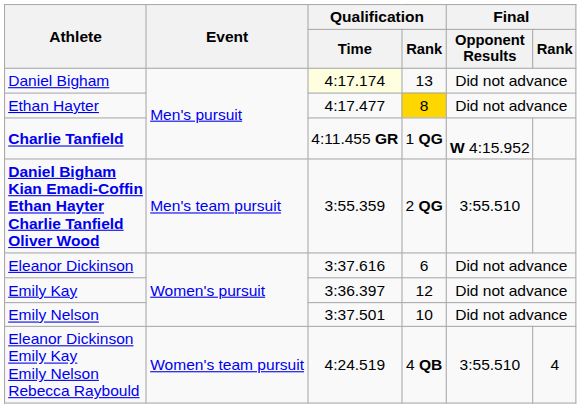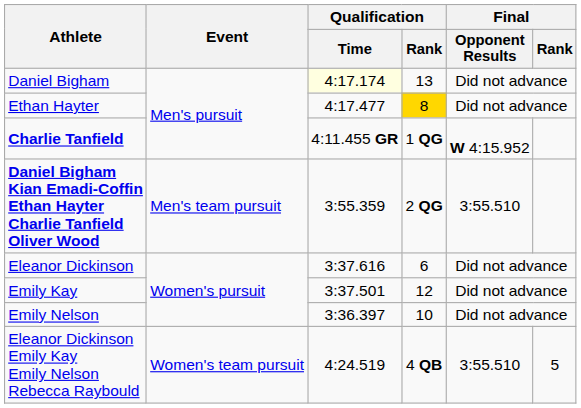 <table class="wikitable" style="font-size:90%;">
 <tr>
 <th rowspan=2>Athlete</th>
 <th rowspan=2>Event</th>
 <th colspan=2>Qualification</th>
 <th colspan=2>Final</th>
 </tr>
 <tr style="font-size:95%">
 <th>Time</th>
 <th>Rank</th>
 <th>Opponent<br>Results</th>
 <th>Rank</th>
 </tr>
 <tr align=center>
 <td align=left><a href='#'>Daniel Bigham</a></td>
 <td align=left rowspan=3><a href='#'>Men's pursuit</a></td>
 <td style="background: lightyellow;">4:17.174</td>
 <td>13</td>
 <td colspan=2>Did not advance</td>
 </tr>
 <tr align=center>
 <td align=left><a href='#'>Ethan Hayter</a></td>
 <td>4:17.477</td>
 <td style="background: gold;">8</td>
 <td colspan=2>Did not advance</td>
 </tr>
 <tr align=center>
 <td align=left><strong><a href='#'>Charlie Tanfield</a></strong></td>
 <td>4:11.455 <strong>GR</strong></td>
 <td>1 <strong>QG</strong></td>
 <td><br><strong>W</strong> 4:15.952</td>
 <td></td>
 </tr>
 <tr align=center>
 <td align=left><strong><a href='#'>Daniel Bigham</a><br><a href='#'>Kian Emadi-Coffin</a><br><a href='#'>Ethan Hayter</a><br><a href='#'>Charlie Tanfield</a><br><a href='#'>Oliver Wood</a></strong></td>
 <td align=left><a href='#'>Men's team pursuit</a></td>
 <td>3:55.359</td>
 <td>2 <strong>QG</strong></td>
 <td>3:55.510</td>
 <td></td>
 </tr>
 <tr align=center>
 <td align=left><a href='#'>Eleanor Dickinson</a></td>
 <td align=left rowspan=3><a href='#'>Women's pursuit</a></td>
 <td>3:37.616</td>
 <td>6</td>
 <td colspan=2>Did not advance</td>
 </tr>
 <tr align=center>
 <td align=left><a href='#'>Emily Kay</a></td>
-<td>3:36.397</td>
+<td>3:37.501</td>
 <td>12</td>
 <td colspan=2>Did not advance</td>
 </tr>
 <tr align=center>
 <td align=left><a href='#'>Emily Nelson</a></td>
-<td>3:37.501</td>
+<td>3:36.397</td>
 <td>10</td>
 <td colspan=2>Did not advance</td>
 </tr>
 <tr align=center>
 <td align=left><a href='#'>Eleanor Dickinson</a><br><a href='#'>Emily Kay</a><br><a href='#'>Emily Nelson</a><br><a href='#'>Rebecca Raybould</a></td>
 <td align=left><a href='#'>Women's team pursuit</a></td>
 <td>4:24.519</td>
 <td>4 <strong>QB</strong></td>
 <td>3:55.510</td>
-<td>4</td>
+<td>5</td>
 </tr>
 </table>
